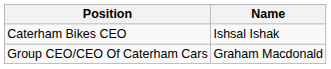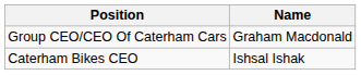 <table class="wikitable">
 <tr>
 <th>Position</th>
 <th>Name</th>
 </tr>
 <tr>
+<td>Group CEO/CEO Of Caterham Cars</td>
+<td>Graham Macdonald</td>
+</tr>
+<tr>
 <td>Caterham Bikes CEO</td>
 <td>Ishsal Ishak</td>
 </tr>
-<tr>
-<td>Group CEO/CEO Of Caterham Cars</td>
-<td>Graham Macdonald</td>
-</tr>
 </table>
